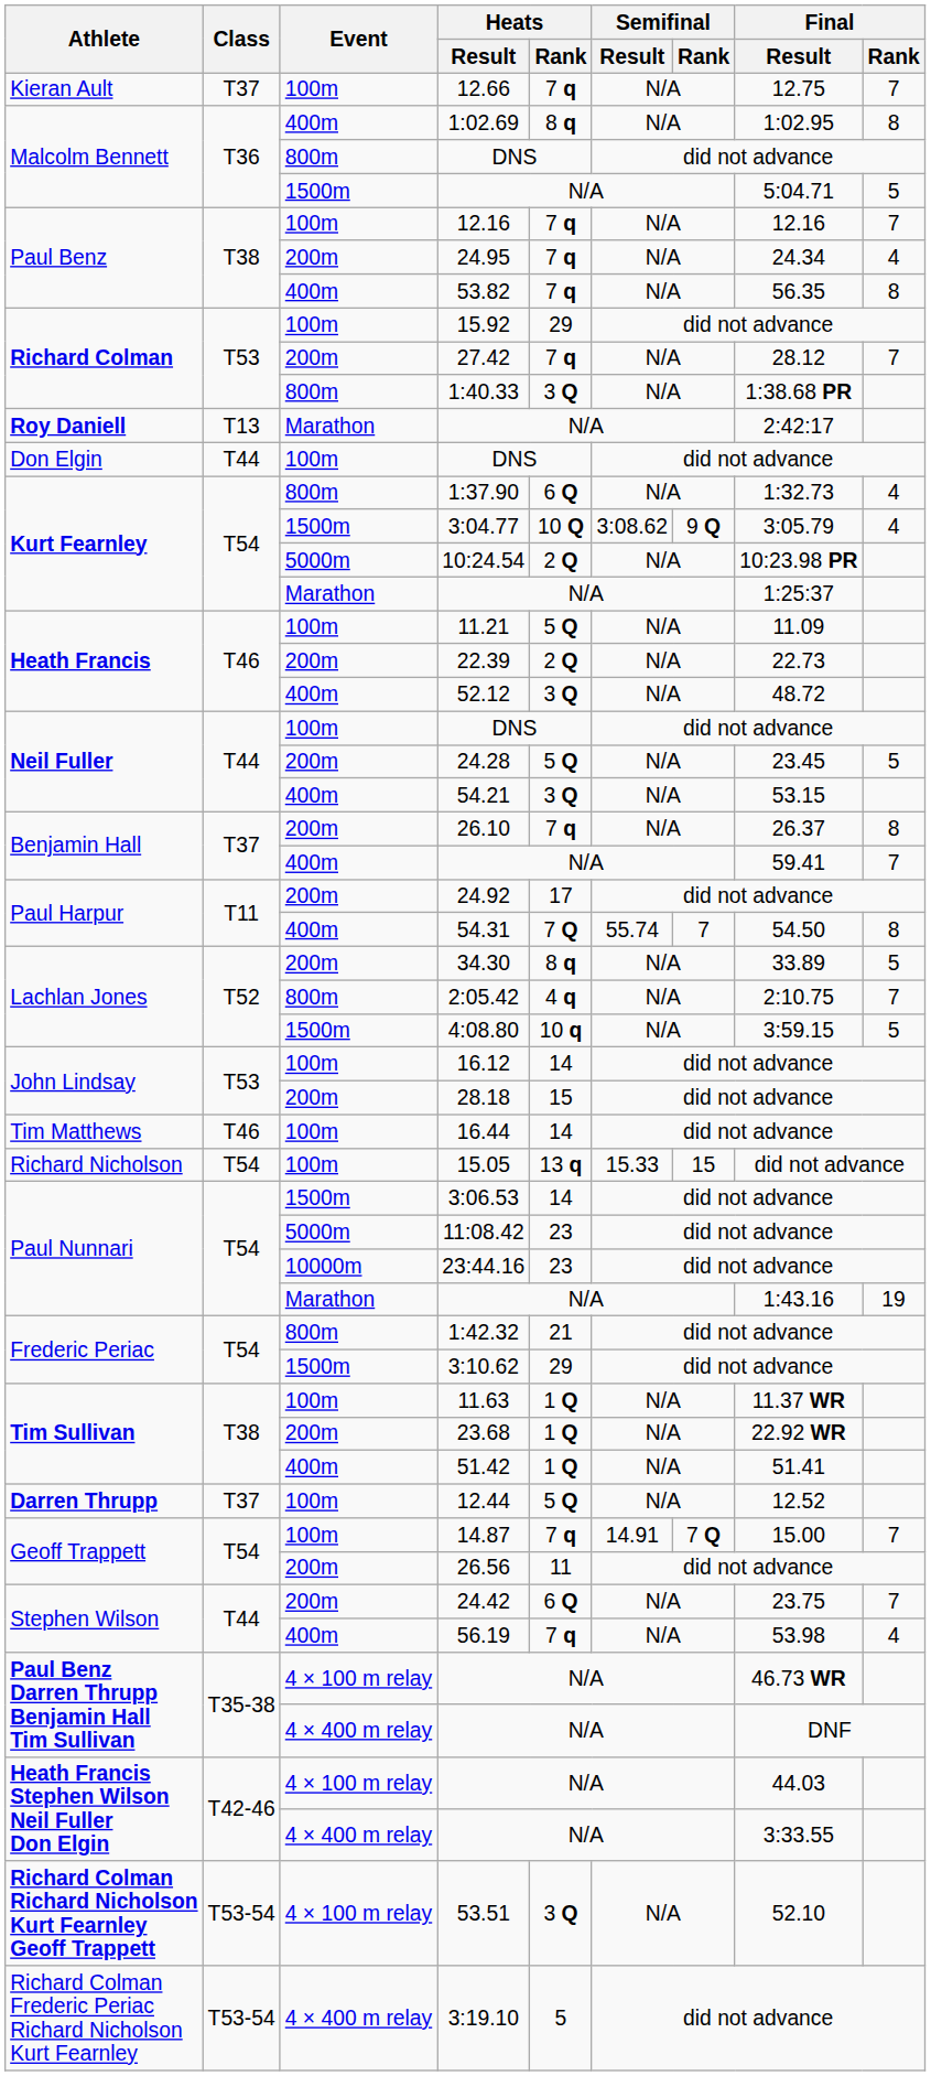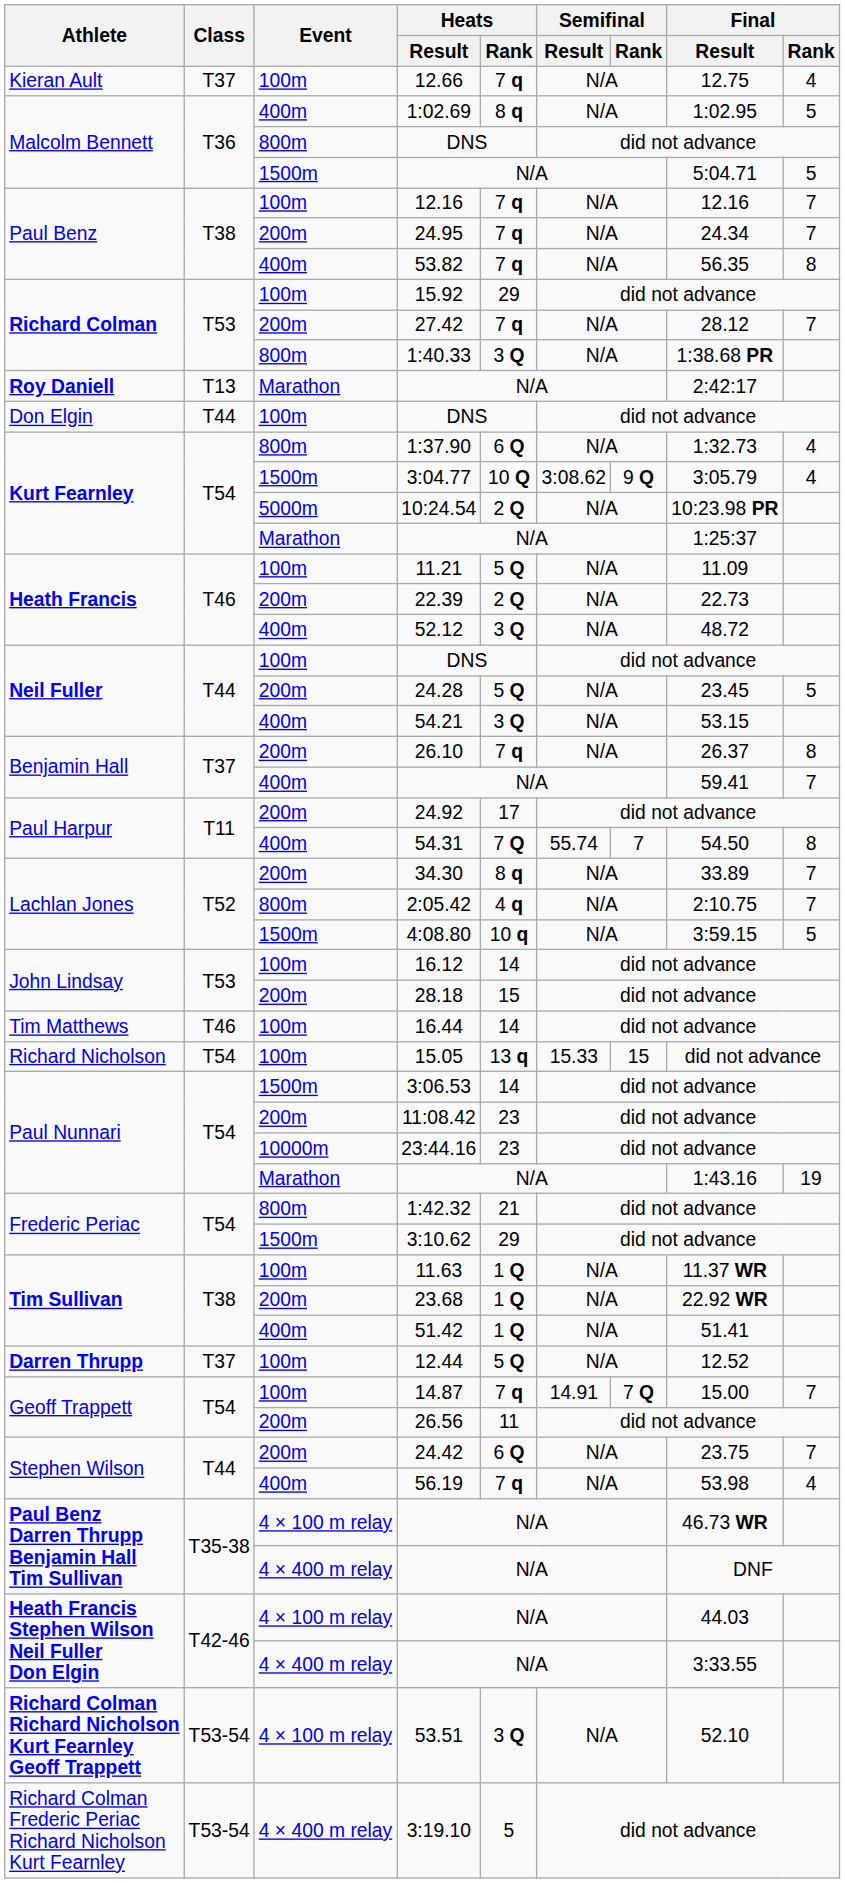 <table class=wikitable style="font-size:90%">
 <tr>
 <th rowspan="2">Athlete</th>
 <th rowspan="2">Class</th>
 <th rowspan="2">Event</th>
 <th colspan="2">Heats</th>
 <th colspan="2">Semifinal</th>
 <th colspan="2">Final</th>
 </tr>
 <tr>
 <th>Result</th>
 <th>Rank</th>
 <th>Result</th>
 <th>Rank</th>
 <th>Result</th>
 <th>Rank</th>
 </tr>
 <tr>
 <td><a href='#'>Kieran Ault</a></td>
 <td style="text-align:center;">T37</td>
 <td><a href='#'>100m</a></td>
 <td style="text-align:center;">12.66</td>
 <td style="text-align:center;">7 <strong>q</strong></td>
 <td style="text-align:center;" colspan="2">N/A</td>
 <td style="text-align:center;">12.75</td>
-<td style="text-align:center;">7</td>
+<td style="text-align:center;">4</td>
 </tr>
 <tr>
 <td rowspan="3"><a href='#'>Malcolm Bennett</a></td>
 <td rowspan="3" style="text-align:center;">T36</td>
 <td><a href='#'>400m</a></td>
 <td style="text-align:center;">1:02.69</td>
 <td style="text-align:center;">8 <strong>q</strong></td>
 <td style="text-align:center;" colspan="2">N/A</td>
 <td style="text-align:center;">1:02.95</td>
-<td style="text-align:center;">8</td>
+<td style="text-align:center;">5</td>
 </tr>
 <tr>
 <td><a href='#'>800m</a></td>
 <td style="text-align:center;" colspan="2">DNS</td>
 <td style="text-align:center;" colspan="4">did not advance</td>
 </tr>
 <tr>
 <td><a href='#'>1500m</a></td>
 <td style="text-align:center;" colspan="4">N/A</td>
 <td style="text-align:center;">5:04.71</td>
 <td style="text-align:center;">5</td>
 </tr>
 <tr>
 <td rowspan="3"><a href='#'>Paul Benz</a></td>
 <td rowspan="3" style="text-align:center;">T38</td>
 <td><a href='#'>100m</a></td>
 <td style="text-align:center;">12.16</td>
 <td style="text-align:center;">7 <strong>q</strong></td>
 <td style="text-align:center;" colspan="2">N/A</td>
 <td style="text-align:center;">12.16</td>
 <td style="text-align:center;">7</td>
 </tr>
 <tr>
 <td><a href='#'>200m</a></td>
 <td style="text-align:center;">24.95</td>
 <td style="text-align:center;">7 <strong>q</strong></td>
 <td style="text-align:center;" colspan="2">N/A</td>
 <td style="text-align:center;">24.34</td>
-<td style="text-align:center;">4</td>
+<td style="text-align:center;">7</td>
 </tr>
 <tr>
 <td><a href='#'>400m</a></td>
 <td style="text-align:center;">53.82</td>
 <td style="text-align:center;">7 <strong>q</strong></td>
 <td style="text-align:center;" colspan="2">N/A</td>
 <td style="text-align:center;">56.35</td>
 <td style="text-align:center;">8</td>
 </tr>
 <tr>
 <td rowspan="3"><strong><a href='#'>Richard Colman</a></strong></td>
 <td rowspan="3" style="text-align:center;">T53</td>
 <td><a href='#'>100m</a></td>
 <td style="text-align:center;">15.92</td>
 <td style="text-align:center;">29</td>
 <td style="text-align:center;" colspan="4">did not advance</td>
 </tr>
 <tr>
 <td><a href='#'>200m</a></td>
 <td style="text-align:center;">27.42</td>
 <td style="text-align:center;">7 <strong>q</strong></td>
 <td style="text-align:center;" colspan="2">N/A</td>
 <td style="text-align:center;">28.12</td>
 <td style="text-align:center;">7</td>
 </tr>
 <tr>
 <td><a href='#'>800m</a></td>
 <td style="text-align:center;">1:40.33</td>
 <td style="text-align:center;">3 <strong>Q</strong></td>
 <td style="text-align:center;" colspan="2">N/A</td>
 <td style="text-align:center;">1:38.68 <strong>PR</strong></td>
 <td style="text-align:center;"></td>
 </tr>
 <tr>
 <td><strong><a href='#'>Roy Daniell</a></strong></td>
 <td style="text-align:center;">T13</td>
 <td><a href='#'>Marathon</a></td>
 <td style="text-align:center;" colspan="4">N/A</td>
 <td style="text-align:center;">2:42:17</td>
 <td style="text-align:center;"></td>
 </tr>
 <tr>
 <td><a href='#'>Don Elgin</a></td>
 <td style="text-align:center;">T44</td>
 <td><a href='#'>100m</a></td>
 <td style="text-align:center;" colspan="2">DNS</td>
 <td style="text-align:center;" colspan="4">did not advance</td>
 </tr>
 <tr>
 <td rowspan="4"><strong><a href='#'>Kurt Fearnley</a></strong></td>
 <td rowspan="4" style="text-align:center;">T54</td>
 <td><a href='#'>800m</a></td>
 <td style="text-align:center;">1:37.90</td>
 <td style="text-align:center;">6 <strong>Q</strong></td>
 <td style="text-align:center;" colspan="2">N/A</td>
 <td style="text-align:center;">1:32.73</td>
 <td style="text-align:center;">4</td>
 </tr>
 <tr>
 <td><a href='#'>1500m</a></td>
 <td style="text-align:center;">3:04.77</td>
 <td style="text-align:center;">10 <strong>Q</strong></td>
 <td style="text-align:center;">3:08.62</td>
 <td style="text-align:center;">9 <strong>Q</strong></td>
 <td style="text-align:center;">3:05.79</td>
 <td style="text-align:center;">4</td>
 </tr>
 <tr>
 <td><a href='#'>5000m</a></td>
 <td style="text-align:center;">10:24.54</td>
 <td style="text-align:center;">2 <strong>Q</strong></td>
 <td style="text-align:center;" colspan="2">N/A</td>
 <td style="text-align:center;">10:23.98 <strong>PR</strong></td>
 <td style="text-align:center;"></td>
 </tr>
 <tr>
 <td><a href='#'>Marathon</a></td>
 <td style="text-align:center;" colspan="4">N/A</td>
 <td style="text-align:center;">1:25:37</td>
 <td style="text-align:center;"></td>
 </tr>
 <tr>
 <td rowspan="3"><strong><a href='#'>Heath Francis</a></strong></td>
 <td rowspan="3" style="text-align:center;">T46</td>
 <td><a href='#'>100m</a></td>
 <td style="text-align:center;">11.21</td>
 <td style="text-align:center;">5 <strong>Q</strong></td>
 <td style="text-align:center;" colspan="2">N/A</td>
 <td style="text-align:center;">11.09</td>
 <td style="text-align:center;"></td>
 </tr>
 <tr>
 <td><a href='#'>200m</a></td>
 <td style="text-align:center;">22.39</td>
 <td style="text-align:center;">2 <strong>Q</strong></td>
 <td style="text-align:center;" colspan="2">N/A</td>
 <td style="text-align:center;">22.73</td>
 <td style="text-align:center;"></td>
 </tr>
 <tr>
 <td><a href='#'>400m</a></td>
 <td style="text-align:center;">52.12</td>
 <td style="text-align:center;">3 <strong>Q</strong></td>
 <td style="text-align:center;" colspan="2">N/A</td>
 <td style="text-align:center;">48.72</td>
 <td style="text-align:center;"></td>
 </tr>
 <tr>
 <td rowspan="3"><strong><a href='#'>Neil Fuller</a></strong></td>
 <td rowspan="3" style="text-align:center;">T44</td>
 <td><a href='#'>100m</a></td>
 <td style="text-align:center;" colspan="2">DNS</td>
 <td style="text-align:center;" colspan="4">did not advance</td>
 </tr>
 <tr>
 <td><a href='#'>200m</a></td>
 <td style="text-align:center;">24.28</td>
 <td style="text-align:center;">5 <strong>Q</strong></td>
 <td style="text-align:center;" colspan="2">N/A</td>
 <td style="text-align:center;">23.45</td>
 <td style="text-align:center;">5</td>
 </tr>
 <tr>
 <td><a href='#'>400m</a></td>
 <td style="text-align:center;">54.21</td>
 <td style="text-align:center;">3 <strong>Q</strong></td>
 <td style="text-align:center;" colspan="2">N/A</td>
 <td style="text-align:center;">53.15</td>
 <td style="text-align:center;"></td>
 </tr>
 <tr>
 <td rowspan="2"><a href='#'>Benjamin Hall</a></td>
 <td rowspan="2" style="text-align:center;">T37</td>
 <td><a href='#'>200m</a></td>
 <td style="text-align:center;">26.10</td>
 <td style="text-align:center;">7 <strong>q</strong></td>
 <td style="text-align:center;" colspan="2">N/A</td>
 <td style="text-align:center;">26.37</td>
 <td style="text-align:center;">8</td>
 </tr>
 <tr>
 <td><a href='#'>400m</a></td>
 <td style="text-align:center;" colspan="4">N/A</td>
 <td style="text-align:center;">59.41</td>
 <td style="text-align:center;">7</td>
 </tr>
 <tr>
 <td rowspan="2"><a href='#'>Paul Harpur</a></td>
 <td rowspan="2" style="text-align:center;">T11</td>
 <td><a href='#'>200m</a></td>
 <td style="text-align:center;">24.92</td>
 <td style="text-align:center;">17</td>
 <td style="text-align:center;" colspan="4">did not advance</td>
 </tr>
 <tr>
 <td><a href='#'>400m</a></td>
 <td style="text-align:center;">54.31</td>
 <td style="text-align:center;">7 <strong>Q</strong></td>
 <td style="text-align:center;">55.74</td>
 <td style="text-align:center;">7</td>
 <td style="text-align:center;">54.50</td>
 <td style="text-align:center;">8</td>
 </tr>
 <tr>
 <td rowspan="3"><a href='#'>Lachlan Jones</a></td>
 <td rowspan="3" style="text-align:center;">T52</td>
 <td><a href='#'>200m</a></td>
 <td style="text-align:center;">34.30</td>
 <td style="text-align:center;">8 <strong>q</strong></td>
 <td style="text-align:center;" colspan="2">N/A</td>
 <td style="text-align:center;">33.89</td>
-<td style="text-align:center;">5</td>
+<td style="text-align:center;">7</td>
 </tr>
 <tr>
 <td><a href='#'>800m</a></td>
 <td style="text-align:center;">2:05.42</td>
 <td style="text-align:center;">4 <strong>q</strong></td>
 <td style="text-align:center;" colspan="2">N/A</td>
 <td style="text-align:center;">2:10.75</td>
 <td style="text-align:center;">7</td>
 </tr>
 <tr>
 <td><a href='#'>1500m</a></td>
 <td style="text-align:center;">4:08.80</td>
 <td style="text-align:center;">10 <strong>q</strong></td>
 <td style="text-align:center;" colspan="2">N/A</td>
 <td style="text-align:center;">3:59.15</td>
 <td style="text-align:center;">5</td>
 </tr>
 <tr>
 <td rowspan="2"><a href='#'>John Lindsay</a></td>
 <td rowspan="2" style="text-align:center;">T53</td>
 <td><a href='#'>100m</a></td>
 <td style="text-align:center;">16.12</td>
 <td style="text-align:center;">14</td>
 <td style="text-align:center;" colspan="4">did not advance</td>
 </tr>
 <tr>
 <td><a href='#'>200m</a></td>
 <td style="text-align:center;">28.18</td>
 <td style="text-align:center;">15</td>
 <td style="text-align:center;" colspan="4">did not advance</td>
 </tr>
 <tr>
 <td><a href='#'>Tim Matthews</a></td>
 <td style="text-align:center;">T46</td>
 <td><a href='#'>100m</a></td>
 <td style="text-align:center;">16.44</td>
 <td style="text-align:center;">14</td>
 <td style="text-align:center;" colspan="4">did not advance</td>
 </tr>
 <tr>
 <td><a href='#'>Richard Nicholson</a></td>
 <td style="text-align:center;">T54</td>
 <td><a href='#'>100m</a></td>
 <td style="text-align:center;">15.05</td>
 <td style="text-align:center;">13 <strong>q</strong></td>
 <td style="text-align:center;">15.33</td>
 <td style="text-align:center;">15</td>
 <td style="text-align:center;" colspan="2">did not advance</td>
 </tr>
 <tr>
 <td rowspan="4"><a href='#'>Paul Nunnari</a></td>
 <td rowspan="4" style="text-align:center;">T54</td>
 <td><a href='#'>1500m</a></td>
 <td style="text-align:center;">3:06.53</td>
 <td style="text-align:center;">14</td>
 <td style="text-align:center;" colspan="4">did not advance</td>
 </tr>
 <tr>
-<td><a href='#'>5000m</a></td>
+<td><a href='#'>200m</a></td>
 <td style="text-align:center;">11:08.42</td>
 <td style="text-align:center;">23</td>
 <td style="text-align:center;" colspan="4">did not advance</td>
 </tr>
 <tr>
 <td><a href='#'>10000m</a></td>
 <td style="text-align:center;">23:44.16</td>
 <td style="text-align:center;">23</td>
 <td style="text-align:center;" colspan="4">did not advance</td>
 </tr>
 <tr>
 <td><a href='#'>Marathon</a></td>
 <td style="text-align:center;" colspan="4">N/A</td>
 <td style="text-align:center;">1:43.16</td>
 <td style="text-align:center;">19</td>
 </tr>
 <tr>
 <td rowspan="2"><a href='#'>Frederic Periac</a></td>
 <td rowspan="2" style="text-align:center;">T54</td>
 <td><a href='#'>800m</a></td>
 <td style="text-align:center;">1:42.32</td>
 <td style="text-align:center;">21</td>
 <td style="text-align:center;" colspan="4">did not advance</td>
 </tr>
 <tr>
 <td><a href='#'>1500m</a></td>
 <td style="text-align:center;">3:10.62</td>
 <td style="text-align:center;">29</td>
 <td style="text-align:center;" colspan="4">did not advance</td>
 </tr>
 <tr>
 <td rowspan="3"><strong><a href='#'>Tim Sullivan</a></strong></td>
 <td rowspan="3" style="text-align:center;">T38</td>
 <td><a href='#'>100m</a></td>
 <td style="text-align:center;">11.63</td>
 <td style="text-align:center;">1 <strong>Q</strong></td>
 <td style="text-align:center;" colspan="2">N/A</td>
 <td style="text-align:center;">11.37 <strong>WR</strong></td>
 <td style="text-align:center;"></td>
 </tr>
 <tr>
 <td><a href='#'>200m</a></td>
 <td style="text-align:center;">23.68</td>
 <td style="text-align:center;">1 <strong>Q</strong></td>
 <td style="text-align:center;" colspan="2">N/A</td>
 <td style="text-align:center;">22.92 <strong>WR</strong></td>
 <td style="text-align:center;"></td>
 </tr>
 <tr>
 <td><a href='#'>400m</a></td>
 <td style="text-align:center;">51.42</td>
 <td style="text-align:center;">1 <strong>Q</strong></td>
 <td style="text-align:center;" colspan="2">N/A</td>
 <td style="text-align:center;">51.41</td>
 <td style="text-align:center;"></td>
 </tr>
 <tr>
 <td><strong><a href='#'>Darren Thrupp</a></strong></td>
 <td style="text-align:center;">T37</td>
 <td><a href='#'>100m</a></td>
 <td style="text-align:center;">12.44</td>
 <td style="text-align:center;">5 <strong>Q</strong></td>
 <td style="text-align:center;" colspan="2">N/A</td>
 <td style="text-align:center;">12.52</td>
 <td style="text-align:center;"></td>
 </tr>
 <tr>
 <td rowspan="2"><a href='#'>Geoff Trappett</a></td>
 <td rowspan="2" style="text-align:center;">T54</td>
 <td><a href='#'>100m</a></td>
 <td style="text-align:center;">14.87</td>
 <td style="text-align:center;">7 <strong>q</strong></td>
 <td style="text-align:center;">14.91</td>
 <td style="text-align:center;">7 <strong>Q</strong></td>
 <td style="text-align:center;">15.00</td>
 <td style="text-align:center;">7</td>
 </tr>
 <tr>
 <td><a href='#'>200m</a></td>
 <td style="text-align:center;">26.56</td>
 <td style="text-align:center;">11</td>
 <td style="text-align:center;" colspan="4">did not advance</td>
 </tr>
 <tr>
 <td rowspan="2"><a href='#'>Stephen Wilson</a></td>
 <td rowspan="2" style="text-align:center;">T44</td>
 <td><a href='#'>200m</a></td>
 <td style="text-align:center;">24.42</td>
 <td style="text-align:center;">6 <strong>Q</strong></td>
 <td style="text-align:center;" colspan="2">N/A</td>
 <td style="text-align:center;">23.75</td>
 <td style="text-align:center;">7</td>
 </tr>
 <tr>
 <td><a href='#'>400m</a></td>
 <td style="text-align:center;">56.19</td>
 <td style="text-align:center;">7 <strong>q</strong></td>
 <td style="text-align:center;" colspan="2">N/A</td>
 <td style="text-align:center;">53.98</td>
 <td style="text-align:center;">4</td>
 </tr>
 <tr>
 <td rowspan="2"><strong><a href='#'>Paul Benz</a></strong><br> <strong><a href='#'>Darren Thrupp</a></strong><br> <strong><a href='#'>Benjamin Hall</a></strong><br> <strong><a href='#'>Tim Sullivan</a></strong></td>
 <td rowspan="2" style="text-align:center;">T35-38</td>
 <td><a href='#'>4 × 100 m relay</a></td>
 <td style="text-align:center;" colspan="4">N/A</td>
 <td style="text-align:center;">46.73 <strong>WR</strong></td>
 <td style="text-align:center;"></td>
 </tr>
 <tr>
 <td><a href='#'>4 × 400 m relay</a></td>
 <td style="text-align:center;" colspan="4">N/A</td>
 <td style="text-align:center;" colspan="2">DNF</td>
 </tr>
 <tr>
 <td rowspan="2"><strong><a href='#'>Heath Francis</a></strong><br> <strong><a href='#'>Stephen Wilson</a></strong><br> <strong><a href='#'>Neil Fuller</a></strong><br> <strong><a href='#'>Don Elgin</a></strong></td>
 <td rowspan="2" style="text-align:center;">T42-46</td>
 <td><a href='#'>4 × 100 m relay</a></td>
 <td style="text-align:center;" colspan="4">N/A</td>
 <td style="text-align:center;">44.03</td>
 <td style="text-align:center;"></td>
 </tr>
 <tr>
 <td><a href='#'>4 × 400 m relay</a></td>
 <td style="text-align:center;" colspan="4">N/A</td>
 <td style="text-align:center;">3:33.55</td>
 <td style="text-align:center;"></td>
 </tr>
 <tr>
 <td><strong><a href='#'>Richard Colman</a></strong><br> <strong><a href='#'>Richard Nicholson</a></strong><br> <strong><a href='#'>Kurt Fearnley</a></strong><br> <strong><a href='#'>Geoff Trappett</a></strong></td>
 <td style="text-align:center;">T53-54</td>
 <td><a href='#'>4 × 100 m relay</a></td>
 <td style="text-align:center;">53.51</td>
 <td style="text-align:center;">3 <strong>Q</strong></td>
 <td style="text-align:center;" colspan="2">N/A</td>
 <td style="text-align:center;">52.10</td>
 <td style="text-align:center;"></td>
 </tr>
 <tr>
 <td><a href='#'>Richard Colman</a><br> <a href='#'>Frederic Periac</a><br> <a href='#'>Richard Nicholson</a><br> <a href='#'>Kurt Fearnley</a></td>
 <td style="text-align:center;">T53-54</td>
 <td><a href='#'>4 × 400 m relay</a></td>
 <td style="text-align:center;">3:19.10</td>
 <td style="text-align:center;">5</td>
 <td style="text-align:center;" colspan="4">did not advance</td>
 </tr>
 </table>
